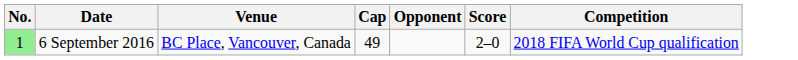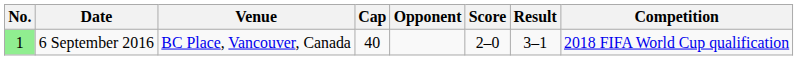 <table class="wikitable sortable">
 <tr>
 <th scope="col">No.</th>
 <th scope="col">Date</th>
 <th scope="col">Venue</th>
 <th scope="col">Cap</th>
 <th scope="col">Opponent</th>
 <th scope="col">Score</th>
+<th scope="col">Result</th>
 <th scope="col">Competition</th>
 </tr>
 <tr>
 <td align="center" style="background: lightgreen;">1</td>
 <td>6 September 2016</td>
 <td><a href='#'>BC Place</a>, <a href='#'>Vancouver</a>, Canada</td>
-<td align="center">49</td>
+<td align="center">40</td>
 <td></td>
 <td align="center">2–0</td>
+<td align="center">3–1</td>
 <td><a href='#'>2018 FIFA World Cup qualification</a></td>
 </tr>
 </table>
